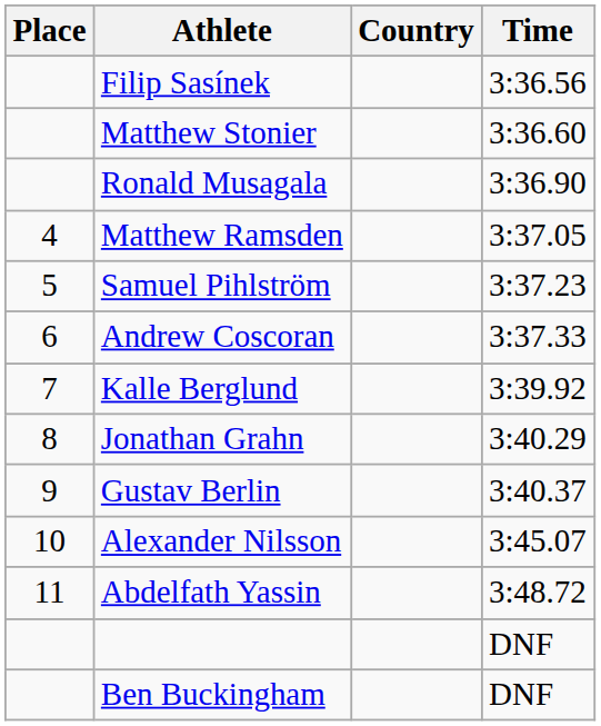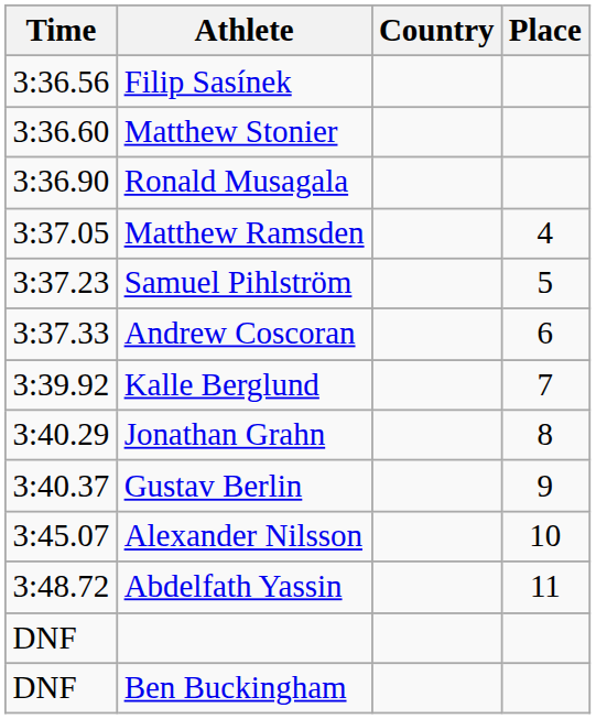 <table class="wikitable">
 <tr>
-<th>Place</th>
+<th>Time</th>
 <th>Athlete</th>
 <th>Country</th>
-<th>Time</th>
+<th>Place</th>
 </tr>
 <tr>
-<td align=center></td>
+<td>3:36.56</td>
 <td><a href='#'>Filip Sasínek</a></td>
 <td></td>
-<td>3:36.56</td>
+<td align=center></td>
 </tr>
 <tr>
-<td align=center></td>
+<td>3:36.60</td>
 <td><a href='#'>Matthew Stonier</a></td>
 <td></td>
-<td>3:36.60</td>
+<td align=center></td>
 </tr>
 <tr>
-<td align=center></td>
+<td>3:36.90</td>
 <td><a href='#'>Ronald Musagala</a></td>
 <td></td>
-<td>3:36.90</td>
+<td align=center></td>
 </tr>
 <tr>
-<td align=center>4</td>
+<td>3:37.05</td>
 <td><a href='#'>Matthew Ramsden</a></td>
 <td></td>
-<td>3:37.05</td>
+<td align=center>4</td>
 </tr>
 <tr>
-<td align=center>5</td>
+<td>3:37.23</td>
 <td><a href='#'>Samuel Pihlström</a></td>
 <td></td>
-<td>3:37.23</td>
+<td align=center>5</td>
 </tr>
 <tr>
-<td align=center>6</td>
+<td>3:37.33</td>
 <td><a href='#'>Andrew Coscoran</a></td>
 <td></td>
-<td>3:37.33</td>
+<td align=center>6</td>
 </tr>
 <tr>
-<td align=center>7</td>
+<td>3:39.92</td>
 <td><a href='#'>Kalle Berglund</a></td>
 <td></td>
-<td>3:39.92</td>
+<td align=center>7</td>
 </tr>
 <tr>
-<td align=center>8</td>
+<td>3:40.29</td>
 <td><a href='#'>Jonathan Grahn</a></td>
 <td></td>
-<td>3:40.29</td>
+<td align=center>8</td>
 </tr>
 <tr>
-<td align=center>9</td>
+<td>3:40.37</td>
 <td><a href='#'>Gustav Berlin</a></td>
 <td></td>
-<td>3:40.37</td>
+<td align=center>9</td>
 </tr>
 <tr>
-<td align=center>10</td>
+<td>3:45.07</td>
 <td><a href='#'>Alexander Nilsson</a></td>
 <td></td>
-<td>3:45.07</td>
+<td align=center>10</td>
 </tr>
 <tr>
-<td align=center>11</td>
+<td>3:48.72</td>
 <td><a href='#'>Abdelfath Yassin</a></td>
 <td></td>
-<td>3:48.72</td>
+<td align=center>11</td>
 </tr>
 <tr>
-<td align=center></td>
+<td>DNF</td>
 <td></td>
 <td></td>
-<td>DNF</td>
+<td align=center></td>
 </tr>
 <tr>
-<td align=center></td>
+<td>DNF</td>
 <td><a href='#'>Ben Buckingham</a></td>
 <td></td>
-<td>DNF</td>
+<td align=center></td>
 </tr>
 </table>
